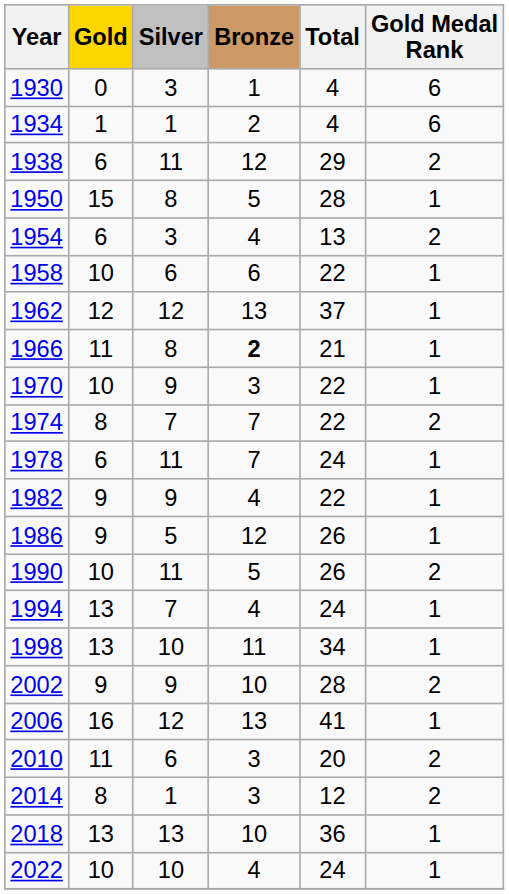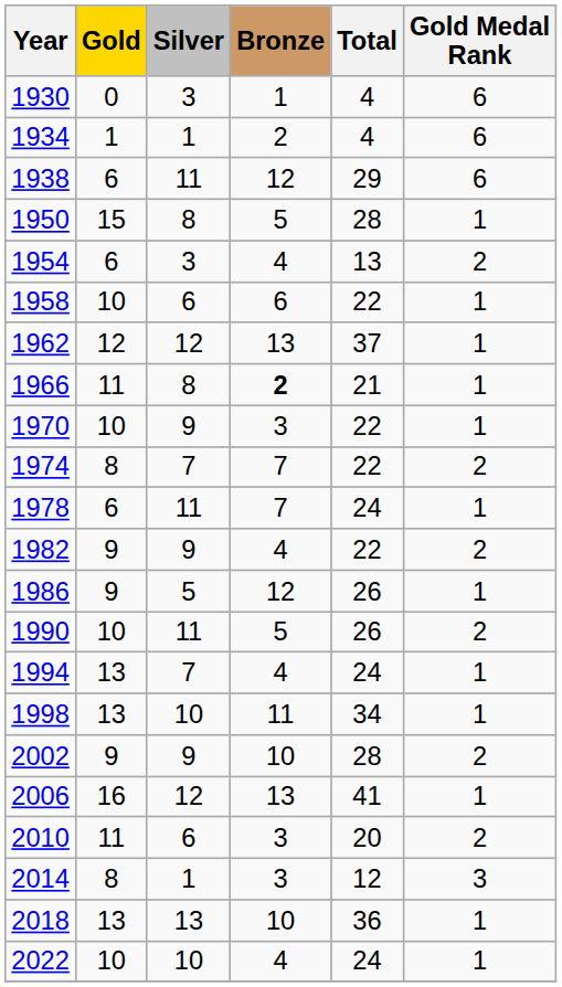 <table class="wikitable sortable" style="text-align:center; font-size:90%;">
 <tr>
 <th scope=col>Year</th>
 <th scope=col style=background-color:gold>Gold</th>
 <th scope=col style=background-color:silver>Silver</th>
 <th scope=col style=background-color:#CC9966>Bronze</th>
 <th scope-col>Total</th>
 <th scope-col>Gold Medal <br> Rank</th>
 </tr>
 <tr>
 <td><a href='#'>1930</a></td>
 <td>0</td>
 <td>3</td>
 <td>1</td>
 <td>4</td>
 <td>6</td>
 </tr>
 <tr>
 <td><a href='#'>1934</a></td>
 <td>1</td>
 <td>1</td>
 <td>2</td>
 <td>4</td>
 <td>6</td>
 </tr>
 <tr>
 <td><a href='#'>1938</a></td>
 <td>6</td>
 <td>11</td>
 <td>12</td>
 <td>29</td>
-<td>2</td>
+<td>6</td>
 </tr>
 <tr>
 <td><a href='#'>1950</a></td>
 <td>15</td>
 <td>8</td>
 <td>5</td>
 <td>28</td>
 <td>1</td>
 </tr>
 <tr>
 <td><a href='#'>1954</a></td>
 <td>6</td>
 <td>3</td>
 <td>4</td>
 <td>13</td>
 <td>2</td>
 </tr>
 <tr>
 <td><a href='#'>1958</a></td>
 <td>10</td>
 <td>6</td>
 <td>6</td>
 <td>22</td>
 <td>1</td>
 </tr>
 <tr>
 <td><a href='#'>1962</a></td>
 <td>12</td>
 <td>12</td>
 <td>13</td>
 <td>37</td>
 <td>1</td>
 </tr>
 <tr>
 <td><a href='#'>1966</a></td>
 <td>11</td>
 <td>8</td>
 <td><strong>2</strong></td>
 <td>21</td>
 <td>1</td>
 </tr>
 <tr>
 <td><a href='#'>1970</a></td>
 <td>10</td>
 <td>9</td>
 <td>3</td>
 <td>22</td>
 <td>1</td>
 </tr>
 <tr>
 <td><a href='#'>1974</a></td>
 <td>8</td>
 <td>7</td>
 <td>7</td>
 <td>22</td>
 <td>2</td>
 </tr>
 <tr>
 <td><a href='#'>1978</a></td>
 <td>6</td>
 <td>11</td>
 <td>7</td>
 <td>24</td>
 <td>1</td>
 </tr>
 <tr>
 <td><a href='#'>1982</a></td>
 <td>9</td>
 <td>9</td>
 <td>4</td>
 <td>22</td>
-<td>1</td>
+<td>2</td>
 </tr>
 <tr>
 <td><a href='#'>1986</a></td>
 <td>9</td>
 <td>5</td>
 <td>12</td>
 <td>26</td>
 <td>1</td>
 </tr>
 <tr>
 <td><a href='#'>1990</a></td>
 <td>10</td>
 <td>11</td>
 <td>5</td>
 <td>26</td>
 <td>2</td>
 </tr>
 <tr>
 <td><a href='#'>1994</a></td>
 <td>13</td>
 <td>7</td>
 <td>4</td>
 <td>24</td>
 <td>1</td>
 </tr>
 <tr>
 <td><a href='#'>1998</a></td>
 <td>13</td>
 <td>10</td>
 <td>11</td>
 <td>34</td>
 <td>1</td>
 </tr>
 <tr>
 <td><a href='#'>2002</a></td>
 <td>9</td>
 <td>9</td>
 <td>10</td>
 <td>28</td>
 <td>2</td>
 </tr>
 <tr>
 <td><a href='#'>2006</a></td>
 <td>16</td>
 <td>12</td>
 <td>13</td>
 <td>41</td>
 <td>1</td>
 </tr>
 <tr>
 <td><a href='#'>2010</a></td>
 <td>11</td>
 <td>6</td>
 <td>3</td>
 <td>20</td>
 <td>2</td>
 </tr>
 <tr>
 <td><a href='#'>2014</a></td>
 <td>8</td>
 <td>1</td>
 <td>3</td>
 <td>12</td>
-<td>2</td>
+<td>3</td>
 </tr>
 <tr>
 <td><a href='#'>2018</a></td>
 <td>13</td>
 <td>13</td>
 <td>10</td>
 <td>36</td>
 <td>1</td>
 </tr>
 <tr>
 <td><a href='#'>2022</a></td>
 <td>10</td>
 <td>10</td>
 <td>4</td>
 <td>24</td>
 <td>1</td>
 </tr>
 <tr>
 </tr>
 </table>
